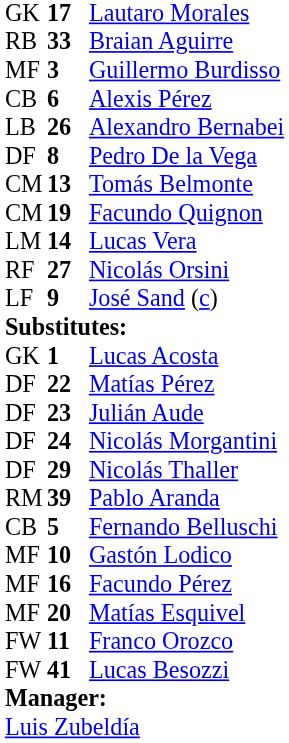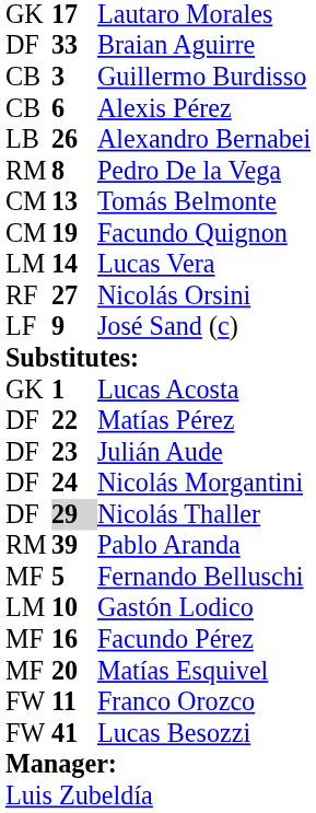 <table style="font-size:90%; margin:0.2em auto;" cellspacing="0" cellpadding="0">
 <tr>
 <th width="25"></th>
 <th width="25"></th>
 </tr>
 <tr>
 <td>GK</td>
 <td><strong>17</strong></td>
 <td> <a href='#'>Lautaro Morales</a></td>
 </tr>
 <tr>
-<td>RB</td>
+<td>DF</td>
 <td><strong>33</strong></td>
 <td> <a href='#'>Braian Aguirre</a></td>
 </tr>
 <tr>
-<td>MF</td>
+<td>CB</td>
 <td><strong>3</strong></td>
 <td> <a href='#'>Guillermo Burdisso</a></td>
 <td></td>
 </tr>
 <tr>
 <td>CB</td>
 <td><strong>6</strong></td>
 <td> <a href='#'>Alexis Pérez</a></td>
 <td></td>
 </tr>
 <tr>
 <td>LB</td>
 <td><strong>26</strong></td>
 <td> <a href='#'>Alexandro Bernabei</a></td>
 <td></td>
 <td></td>
 </tr>
 <tr>
-<td>DF</td>
+<td>RM</td>
 <td><strong>8</strong></td>
 <td> <a href='#'>Pedro De la Vega</a></td>
 <td></td>
 <td></td>
 </tr>
 <tr>
 <td>CM</td>
 <td><strong>13</strong></td>
 <td> <a href='#'>Tomás Belmonte</a></td>
 </tr>
 <tr>
 <td>CM</td>
 <td><strong>19</strong></td>
 <td> <a href='#'>Facundo Quignon</a></td>
 <td></td>
 <td></td>
 </tr>
 <tr>
 <td>LM</td>
 <td><strong>14</strong></td>
 <td> <a href='#'>Lucas Vera</a></td>
 <td></td>
 <td></td>
 </tr>
 <tr>
 <td>RF</td>
 <td><strong>27</strong></td>
 <td> <a href='#'>Nicolás Orsini</a></td>
 </tr>
 <tr>
 <td>LF</td>
 <td><strong>9</strong></td>
 <td> <a href='#'>José Sand</a> (<a href='#'>c</a>)</td>
 </tr>
 <tr>
 <td colspan=3><strong>Substitutes:</strong></td>
 </tr>
 <tr>
 <td>GK</td>
 <td><strong>1</strong></td>
 <td> <a href='#'>Lucas Acosta</a></td>
 </tr>
 <tr>
 <td>DF</td>
 <td><strong>22</strong></td>
 <td> <a href='#'>Matías Pérez</a></td>
 </tr>
 <tr>
 <td>DF</td>
 <td><strong>23</strong></td>
 <td> <a href='#'>Julián Aude</a></td>
 </tr>
 <tr>
 <td>DF</td>
 <td><strong>24</strong></td>
 <td> <a href='#'>Nicolás Morgantini</a></td>
 </tr>
 <tr>
 <td>DF</td>
-<td><strong>29</strong></td>
+<td style="background: lightgrey;"><strong>29</strong></td>
 <td> <a href='#'>Nicolás Thaller</a></td>
 </tr>
 <tr>
 <td>RM</td>
 <td><strong>39</strong></td>
 <td> <a href='#'>Pablo Aranda</a></td>
 </tr>
 <tr>
-<td>CB</td>
+<td>MF</td>
 <td><strong>5</strong></td>
 <td> <a href='#'>Fernando Belluschi</a></td>
 <td></td>
 <td></td>
 </tr>
 <tr>
-<td>MF</td>
+<td>LM</td>
 <td><strong>10</strong></td>
 <td> <a href='#'>Gastón Lodico</a></td>
 </tr>
 <tr>
 <td>MF</td>
 <td><strong>16</strong></td>
 <td> <a href='#'>Facundo Pérez</a></td>
 <td></td>
 <td></td>
 </tr>
 <tr>
 <td>MF</td>
 <td><strong>20</strong></td>
 <td> <a href='#'>Matías Esquivel</a></td>
 </tr>
 <tr>
 <td>FW</td>
 <td><strong>11</strong></td>
 <td> <a href='#'>Franco Orozco</a></td>
 <td></td>
 <td></td>
 </tr>
 <tr>
 <td>FW</td>
 <td><strong>41</strong></td>
 <td> <a href='#'>Lucas Besozzi</a></td>
 <td></td>
 <td></td>
 </tr>
 <tr>
 <td colspan=3><strong>Manager:</strong></td>
 </tr>
 <tr>
 <td colspan="4"> <a href='#'>Luis Zubeldía</a></td>
 </tr>
 </table>
